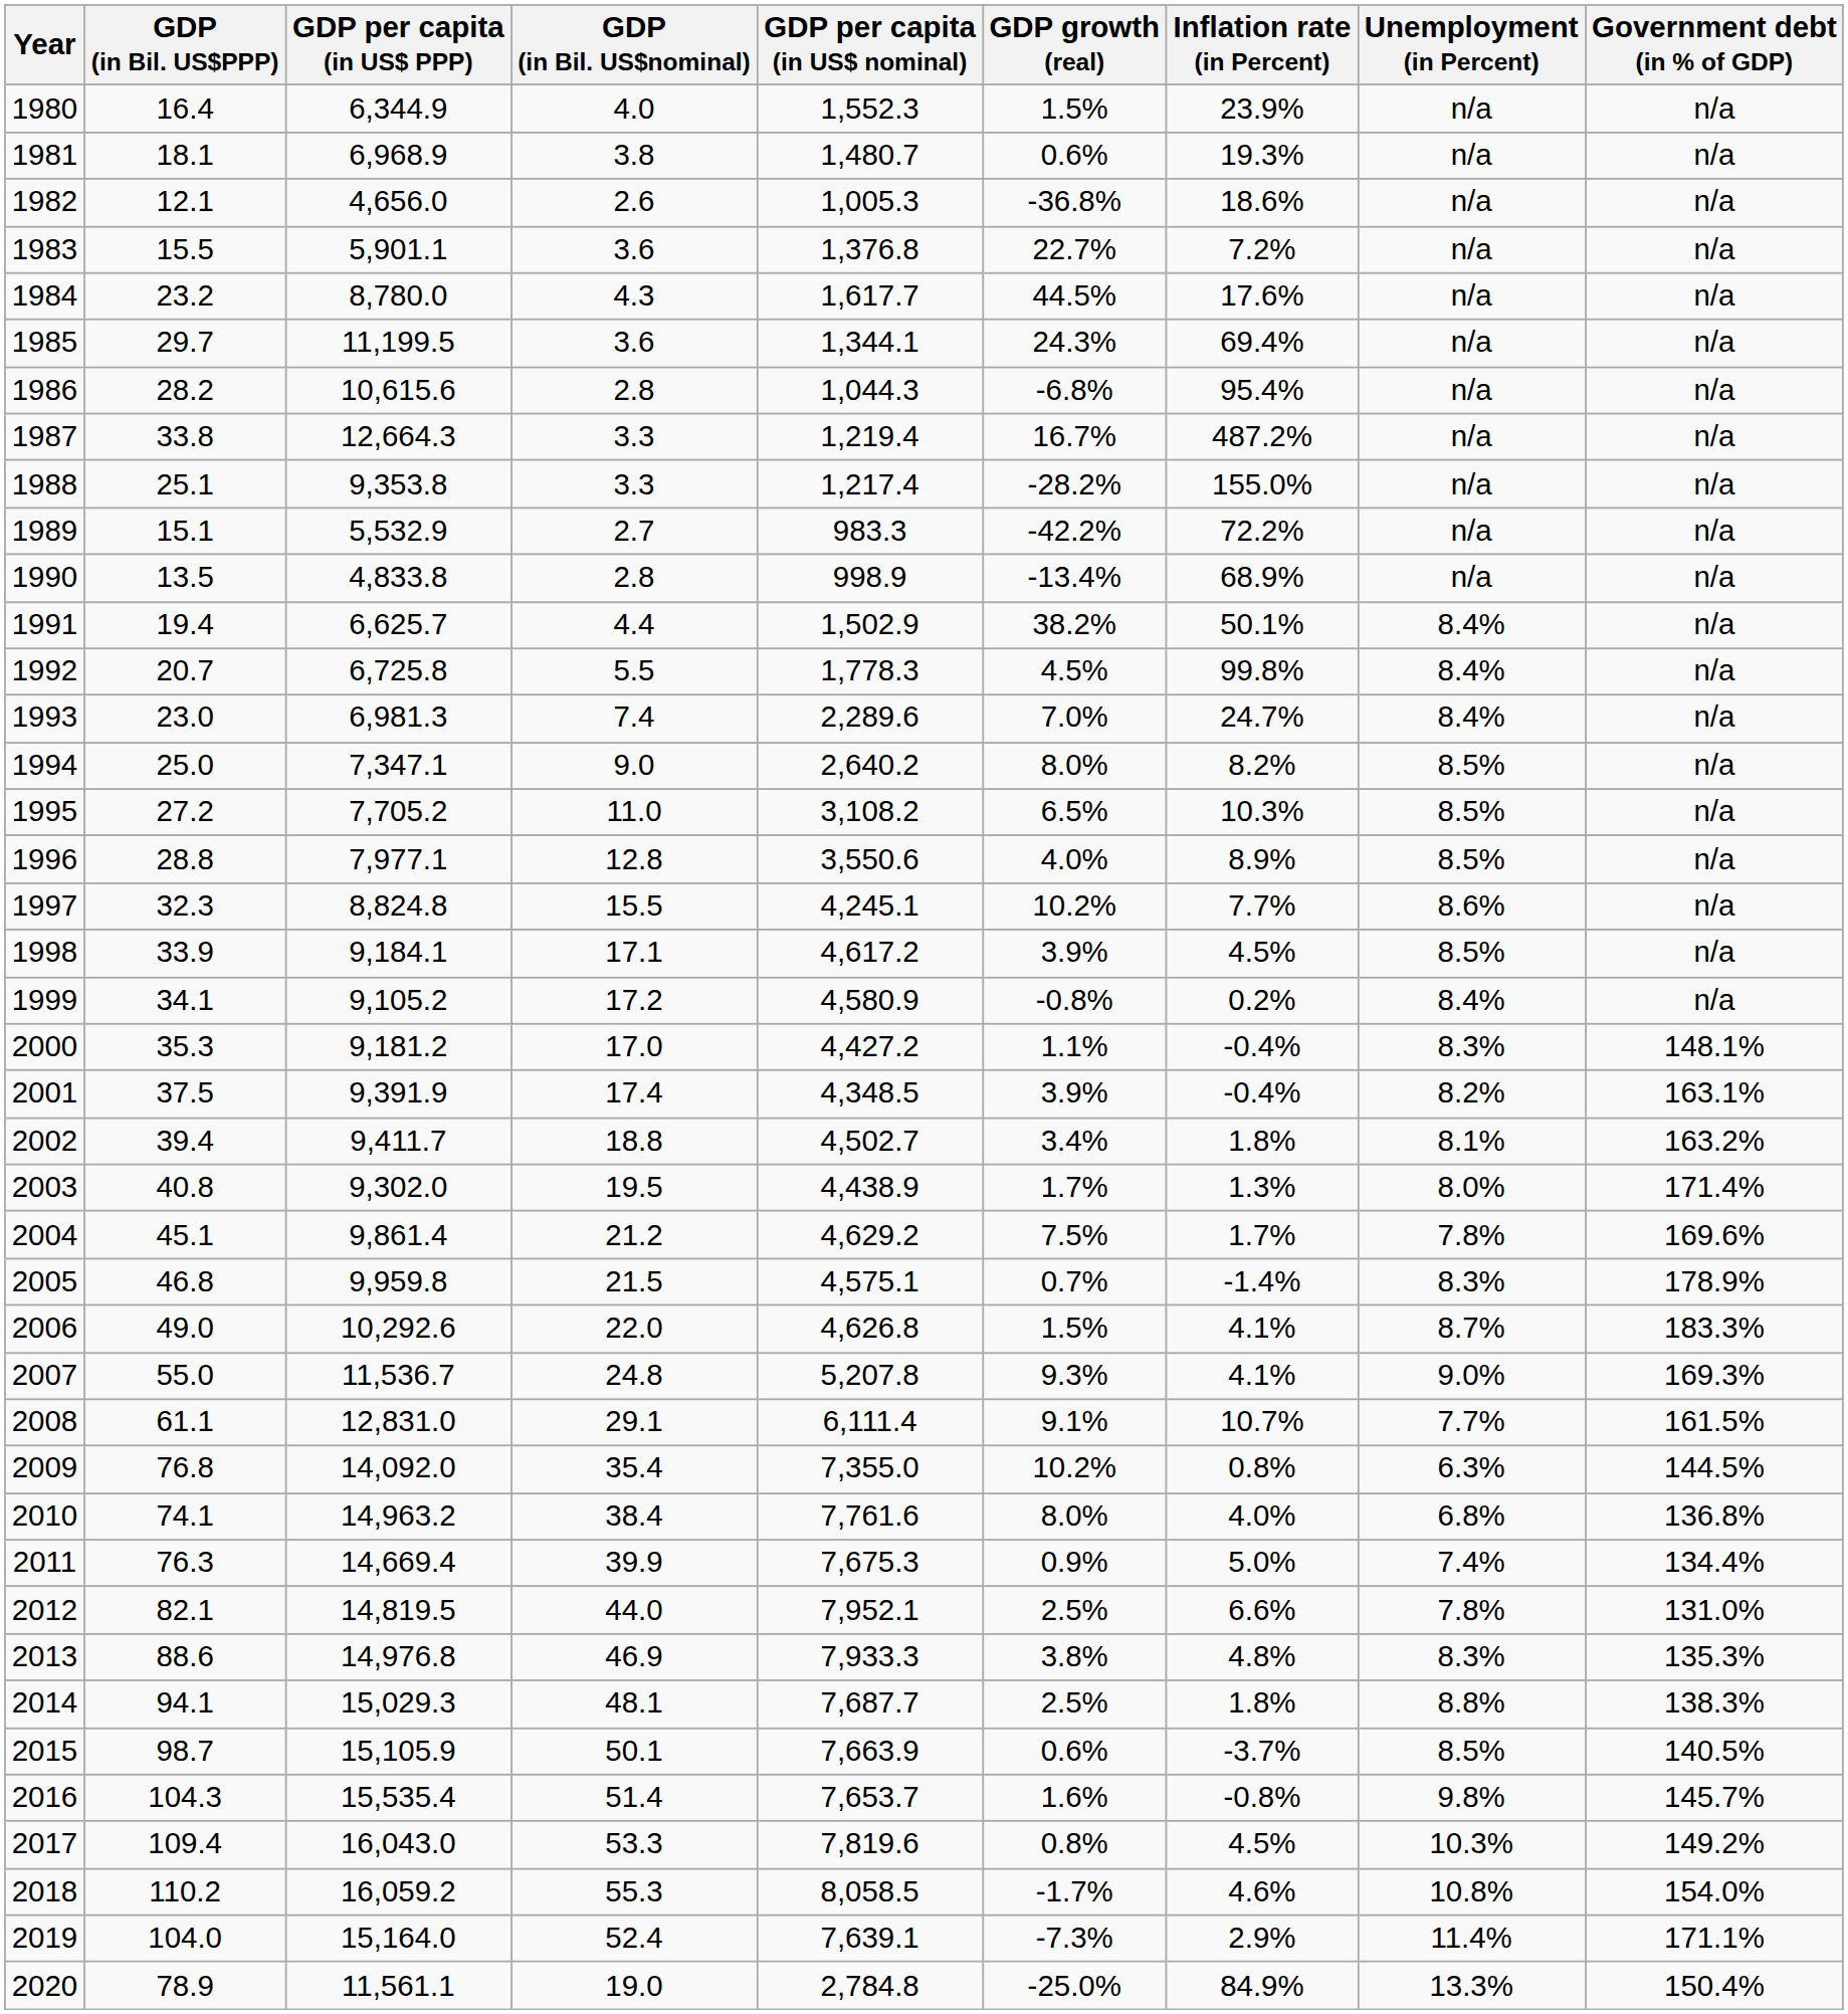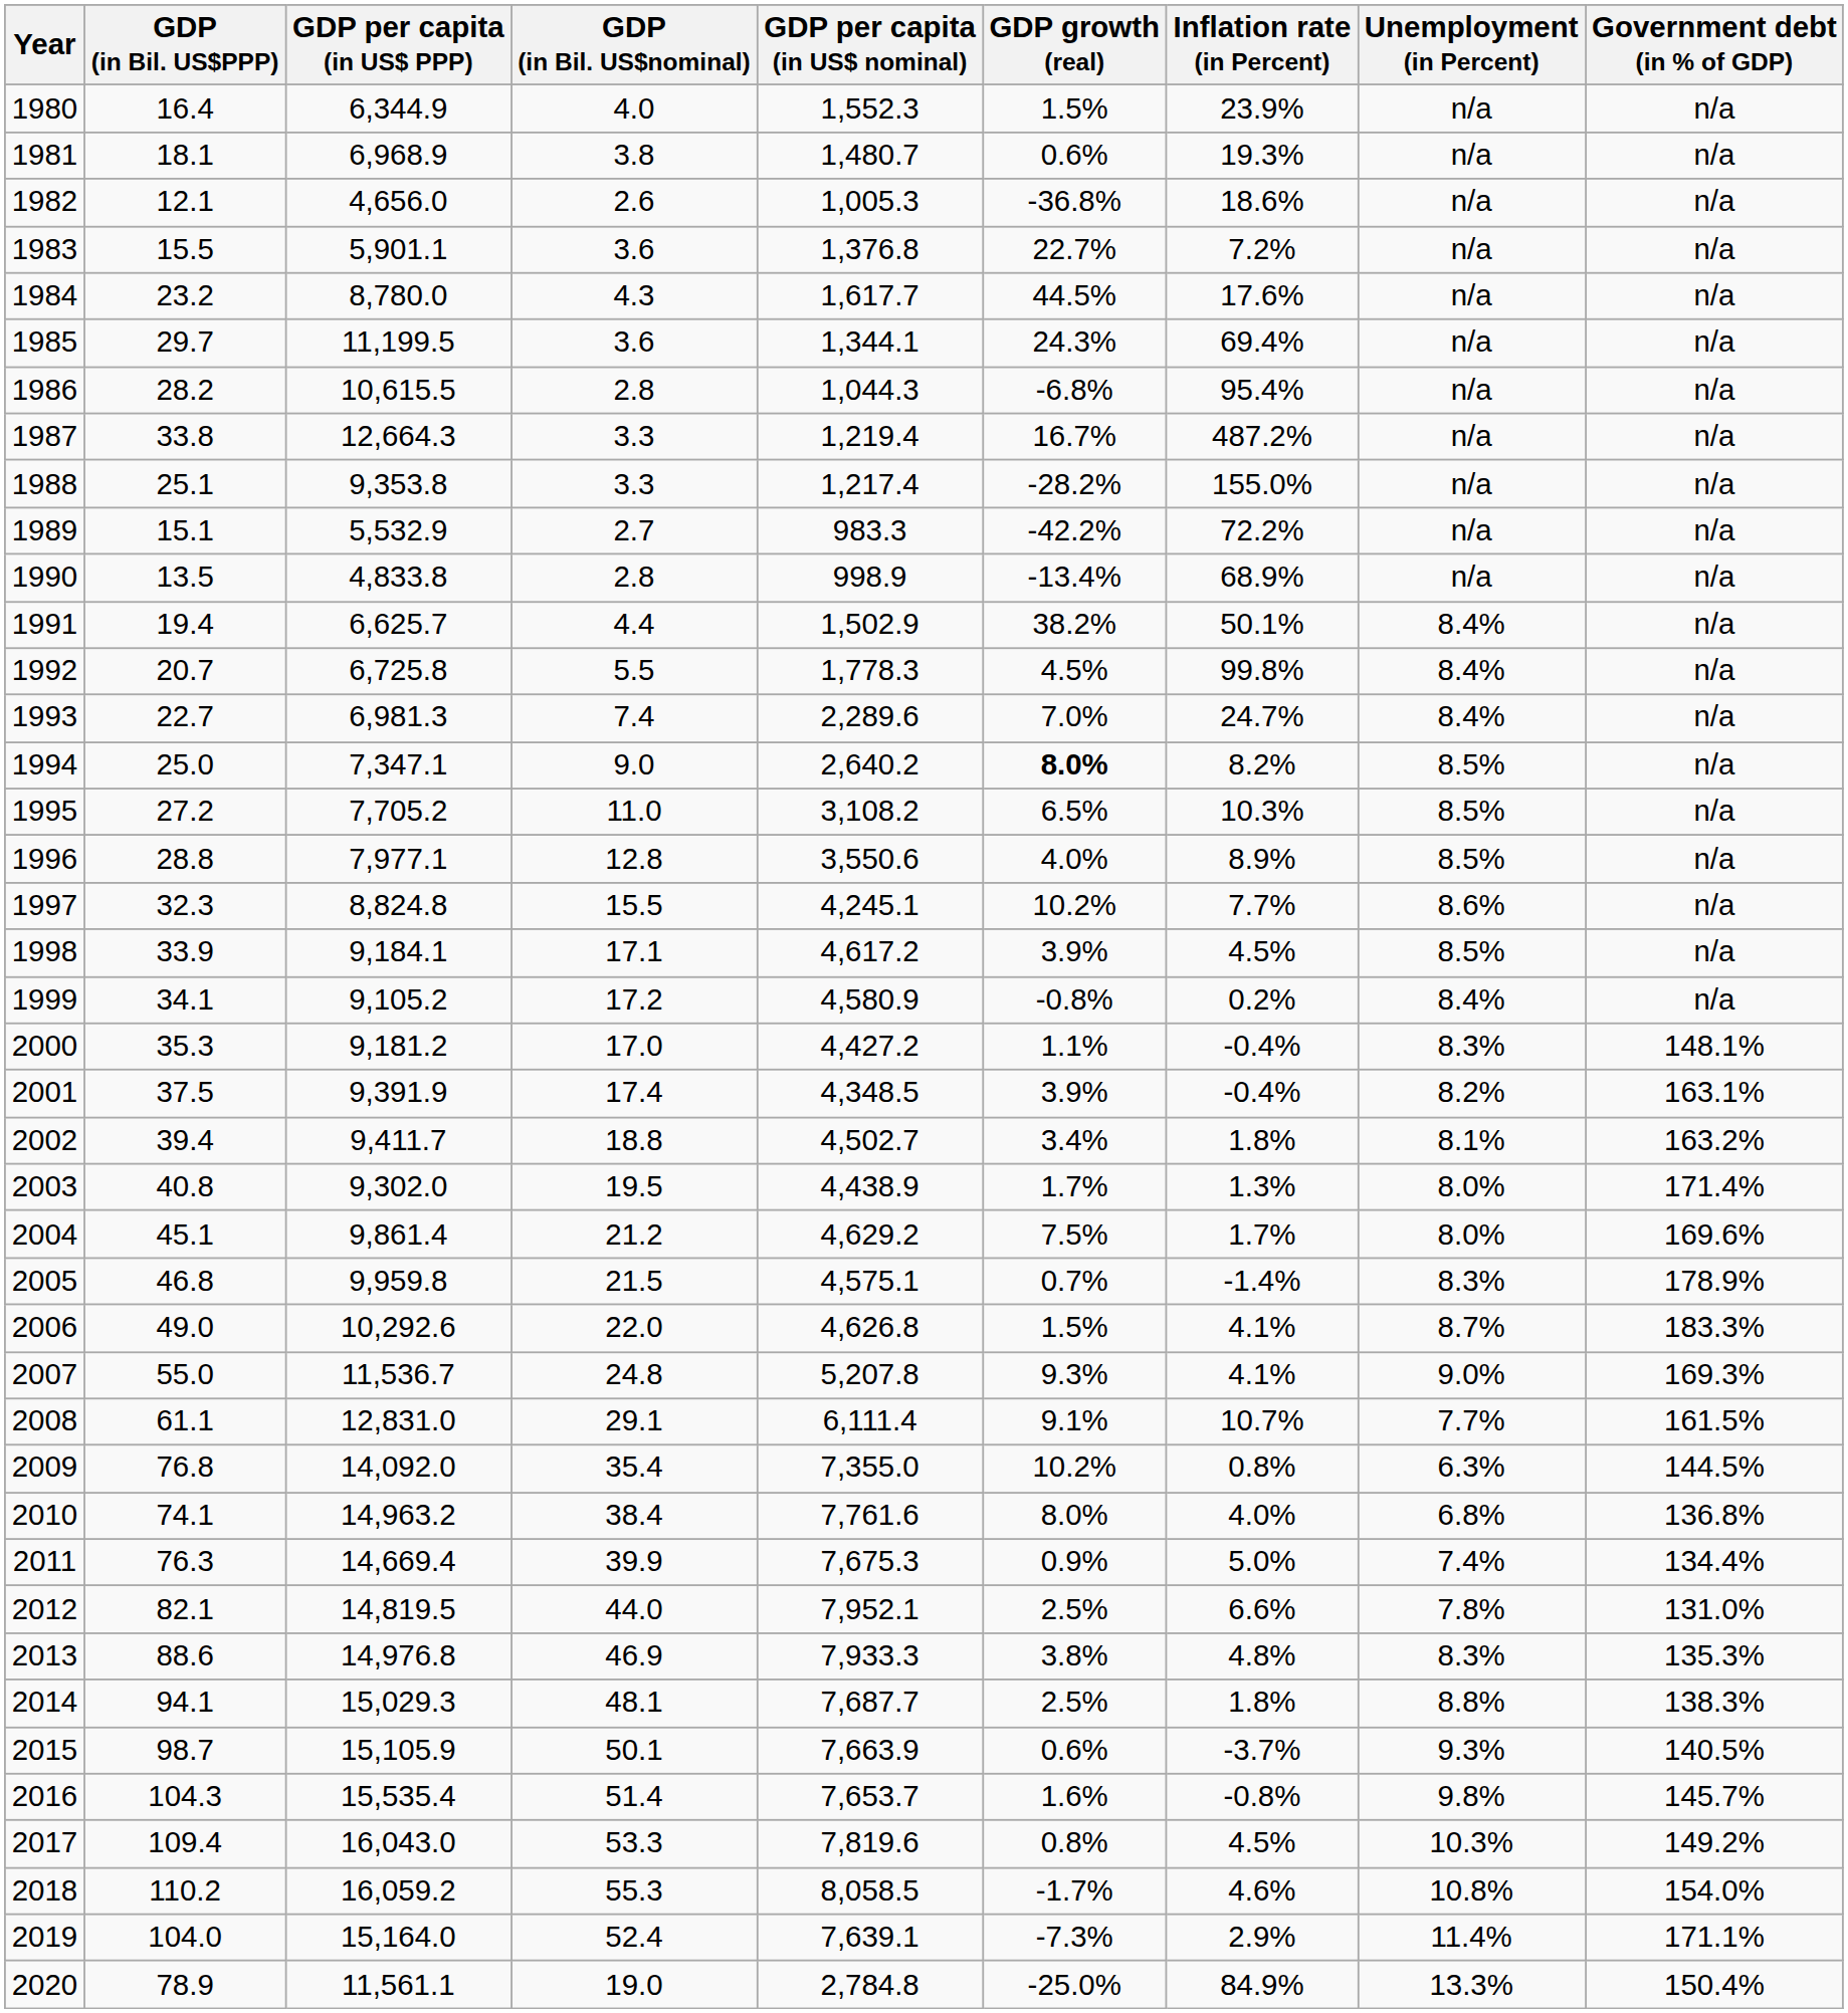 <table class="wikitable" style="text-align:center;">
 <tr>
 <th>Year</th>
 <th>GDP<br><small>(in Bil. US$PPP)</small></th>
 <th>GDP per capita<br><small>(in US$ PPP)</small></th>
 <th>GDP<br><small>(in Bil. US$nominal)</small></th>
 <th>GDP per capita<br><small>(in US$ nominal)</small></th>
 <th>GDP growth<br><small>(real)</small></th>
 <th>Inflation rate<br><small>(in Percent)</small></th>
 <th>Unemployment<br><small>(in Percent)</small></th>
 <th>Government debt<br><small>(in % of GDP)</small></th>
 </tr>
 <tr>
 <td>1980</td>
 <td>16.4</td>
 <td>6,344.9</td>
 <td>4.0</td>
 <td>1,552.3</td>
 <td>1.5%</td>
 <td>23.9%</td>
 <td>n/a</td>
 <td>n/a</td>
 </tr>
 <tr>
 <td>1981</td>
 <td>18.1</td>
 <td>6,968.9</td>
 <td>3.8</td>
 <td>1,480.7</td>
 <td>0.6%</td>
 <td>19.3%</td>
 <td>n/a</td>
 <td>n/a</td>
 </tr>
 <tr>
 <td>1982</td>
 <td>12.1</td>
 <td>4,656.0</td>
 <td>2.6</td>
 <td>1,005.3</td>
 <td>-36.8%</td>
 <td>18.6%</td>
 <td>n/a</td>
 <td>n/a</td>
 </tr>
 <tr>
 <td>1983</td>
 <td>15.5</td>
 <td>5,901.1</td>
 <td>3.6</td>
 <td>1,376.8</td>
 <td>22.7%</td>
 <td>7.2%</td>
 <td>n/a</td>
 <td>n/a</td>
 </tr>
 <tr>
 <td>1984</td>
 <td>23.2</td>
 <td>8,780.0</td>
 <td>4.3</td>
 <td>1,617.7</td>
 <td>44.5%</td>
 <td>17.6%</td>
 <td>n/a</td>
 <td>n/a</td>
 </tr>
 <tr>
 <td>1985</td>
 <td>29.7</td>
 <td>11,199.5</td>
 <td>3.6</td>
 <td>1,344.1</td>
 <td>24.3%</td>
 <td>69.4%</td>
 <td>n/a</td>
 <td>n/a</td>
 </tr>
 <tr>
 <td>1986</td>
 <td>28.2</td>
-<td>10,615.6</td>
+<td>10,615.5</td>
 <td>2.8</td>
 <td>1,044.3</td>
 <td>-6.8%</td>
 <td>95.4%</td>
 <td>n/a</td>
 <td>n/a</td>
 </tr>
 <tr>
 <td>1987</td>
 <td>33.8</td>
 <td>12,664.3</td>
 <td>3.3</td>
 <td>1,219.4</td>
 <td>16.7%</td>
 <td>487.2%</td>
 <td>n/a</td>
 <td>n/a</td>
 </tr>
 <tr>
 <td>1988</td>
 <td>25.1</td>
 <td>9,353.8</td>
 <td>3.3</td>
 <td>1,217.4</td>
 <td>-28.2%</td>
 <td>155.0%</td>
 <td>n/a</td>
 <td>n/a</td>
 </tr>
 <tr>
 <td>1989</td>
 <td>15.1</td>
 <td>5,532.9</td>
 <td>2.7</td>
 <td>983.3</td>
 <td>-42.2%</td>
 <td>72.2%</td>
 <td>n/a</td>
 <td>n/a</td>
 </tr>
 <tr>
 <td>1990</td>
 <td>13.5</td>
 <td>4,833.8</td>
 <td>2.8</td>
 <td>998.9</td>
 <td>-13.4%</td>
 <td>68.9%</td>
 <td>n/a</td>
 <td>n/a</td>
 </tr>
 <tr>
 <td>1991</td>
 <td>19.4</td>
 <td>6,625.7</td>
 <td>4.4</td>
 <td>1,502.9</td>
 <td>38.2%</td>
 <td>50.1%</td>
 <td>8.4%</td>
 <td>n/a</td>
 </tr>
 <tr>
 <td>1992</td>
 <td>20.7</td>
 <td>6,725.8</td>
 <td>5.5</td>
 <td>1,778.3</td>
 <td>4.5%</td>
 <td>99.8%</td>
 <td>8.4%</td>
 <td>n/a</td>
 </tr>
 <tr>
 <td>1993</td>
-<td>23.0</td>
+<td>22.7</td>
 <td>6,981.3</td>
 <td>7.4</td>
 <td>2,289.6</td>
 <td>7.0%</td>
 <td>24.7%</td>
 <td>8.4%</td>
 <td>n/a</td>
 </tr>
 <tr>
 <td>1994</td>
 <td>25.0</td>
 <td>7,347.1</td>
 <td>9.0</td>
 <td>2,640.2</td>
-<td>8.0%</td>
+<td><strong>8.0%</strong></td>
 <td>8.2%</td>
 <td>8.5%</td>
 <td>n/a</td>
 </tr>
 <tr>
 <td>1995</td>
 <td>27.2</td>
 <td>7,705.2</td>
 <td>11.0</td>
 <td>3,108.2</td>
 <td>6.5%</td>
 <td>10.3%</td>
 <td>8.5%</td>
 <td>n/a</td>
 </tr>
 <tr>
 <td>1996</td>
 <td>28.8</td>
 <td>7,977.1</td>
 <td>12.8</td>
 <td>3,550.6</td>
 <td>4.0%</td>
 <td>8.9%</td>
 <td>8.5%</td>
 <td>n/a</td>
 </tr>
 <tr>
 <td>1997</td>
 <td>32.3</td>
 <td>8,824.8</td>
 <td>15.5</td>
 <td>4,245.1</td>
 <td>10.2%</td>
 <td>7.7%</td>
 <td>8.6%</td>
 <td>n/a</td>
 </tr>
 <tr>
 <td>1998</td>
 <td>33.9</td>
 <td>9,184.1</td>
 <td>17.1</td>
 <td>4,617.2</td>
 <td>3.9%</td>
 <td>4.5%</td>
 <td>8.5%</td>
 <td>n/a</td>
 </tr>
 <tr>
 <td>1999</td>
 <td>34.1</td>
 <td>9,105.2</td>
 <td>17.2</td>
 <td>4,580.9</td>
 <td>-0.8%</td>
 <td>0.2%</td>
 <td>8.4%</td>
 <td>n/a</td>
 </tr>
 <tr>
 <td>2000</td>
 <td>35.3</td>
 <td>9,181.2</td>
 <td>17.0</td>
 <td>4,427.2</td>
 <td>1.1%</td>
 <td>-0.4%</td>
 <td>8.3%</td>
 <td>148.1%</td>
 </tr>
 <tr>
 <td>2001</td>
 <td>37.5</td>
 <td>9,391.9</td>
 <td>17.4</td>
 <td>4,348.5</td>
 <td>3.9%</td>
 <td>-0.4%</td>
 <td>8.2%</td>
 <td>163.1%</td>
 </tr>
 <tr>
 <td>2002</td>
 <td>39.4</td>
 <td>9,411.7</td>
 <td>18.8</td>
 <td>4,502.7</td>
 <td>3.4%</td>
 <td>1.8%</td>
 <td>8.1%</td>
 <td>163.2%</td>
 </tr>
 <tr>
 <td>2003</td>
 <td>40.8</td>
 <td>9,302.0</td>
 <td>19.5</td>
 <td>4,438.9</td>
 <td>1.7%</td>
 <td>1.3%</td>
 <td>8.0%</td>
 <td>171.4%</td>
 </tr>
 <tr>
 <td>2004</td>
 <td>45.1</td>
 <td>9,861.4</td>
 <td>21.2</td>
 <td>4,629.2</td>
 <td>7.5%</td>
 <td>1.7%</td>
-<td>7.8%</td>
+<td>8.0%</td>
 <td>169.6%</td>
 </tr>
 <tr>
 <td>2005</td>
 <td>46.8</td>
 <td>9,959.8</td>
 <td>21.5</td>
 <td>4,575.1</td>
 <td>0.7%</td>
 <td>-1.4%</td>
 <td>8.3%</td>
 <td>178.9%</td>
 </tr>
 <tr>
 <td>2006</td>
 <td>49.0</td>
 <td>10,292.6</td>
 <td>22.0</td>
 <td>4,626.8</td>
 <td>1.5%</td>
 <td>4.1%</td>
 <td>8.7%</td>
 <td>183.3%</td>
 </tr>
 <tr>
 <td>2007</td>
 <td>55.0</td>
 <td>11,536.7</td>
 <td>24.8</td>
 <td>5,207.8</td>
 <td>9.3%</td>
 <td>4.1%</td>
 <td>9.0%</td>
 <td>169.3%</td>
 </tr>
 <tr>
 <td>2008</td>
 <td>61.1</td>
 <td>12,831.0</td>
 <td>29.1</td>
 <td>6,111.4</td>
 <td>9.1%</td>
 <td>10.7%</td>
 <td>7.7%</td>
 <td>161.5%</td>
 </tr>
 <tr>
 <td>2009</td>
 <td>76.8</td>
 <td>14,092.0</td>
 <td>35.4</td>
 <td>7,355.0</td>
 <td>10.2%</td>
 <td>0.8%</td>
 <td>6.3%</td>
 <td>144.5%</td>
 </tr>
 <tr>
 <td>2010</td>
 <td>74.1</td>
 <td>14,963.2</td>
 <td>38.4</td>
 <td>7,761.6</td>
 <td>8.0%</td>
 <td>4.0%</td>
 <td>6.8%</td>
 <td>136.8%</td>
 </tr>
 <tr>
 <td>2011</td>
 <td>76.3</td>
 <td>14,669.4</td>
 <td>39.9</td>
 <td>7,675.3</td>
 <td>0.9%</td>
 <td>5.0%</td>
 <td>7.4%</td>
 <td>134.4%</td>
 </tr>
 <tr>
 <td>2012</td>
 <td>82.1</td>
 <td>14,819.5</td>
 <td>44.0</td>
 <td>7,952.1</td>
 <td>2.5%</td>
 <td>6.6%</td>
 <td>7.8%</td>
 <td>131.0%</td>
 </tr>
 <tr>
 <td>2013</td>
 <td>88.6</td>
 <td>14,976.8</td>
 <td>46.9</td>
 <td>7,933.3</td>
 <td>3.8%</td>
 <td>4.8%</td>
 <td>8.3%</td>
 <td>135.3%</td>
 </tr>
 <tr>
 <td>2014</td>
 <td>94.1</td>
 <td>15,029.3</td>
 <td>48.1</td>
 <td>7,687.7</td>
 <td>2.5%</td>
 <td>1.8%</td>
 <td>8.8%</td>
 <td>138.3%</td>
 </tr>
 <tr>
 <td>2015</td>
 <td>98.7</td>
 <td>15,105.9</td>
 <td>50.1</td>
 <td>7,663.9</td>
 <td>0.6%</td>
 <td>-3.7%</td>
-<td>8.5%</td>
+<td>9.3%</td>
 <td>140.5%</td>
 </tr>
 <tr>
 <td>2016</td>
 <td>104.3</td>
 <td>15,535.4</td>
 <td>51.4</td>
 <td>7,653.7</td>
 <td>1.6%</td>
 <td>-0.8%</td>
 <td>9.8%</td>
 <td>145.7%</td>
 </tr>
 <tr>
 <td>2017</td>
 <td>109.4</td>
 <td>16,043.0</td>
 <td>53.3</td>
 <td>7,819.6</td>
 <td>0.8%</td>
 <td>4.5%</td>
 <td>10.3%</td>
 <td>149.2%</td>
 </tr>
 <tr>
 <td>2018</td>
 <td>110.2</td>
 <td>16,059.2</td>
 <td>55.3</td>
 <td>8,058.5</td>
 <td>-1.7%</td>
 <td>4.6%</td>
 <td>10.8%</td>
 <td>154.0%</td>
 </tr>
 <tr>
 <td>2019</td>
 <td>104.0</td>
 <td>15,164.0</td>
 <td>52.4</td>
 <td>7,639.1</td>
 <td>-7.3%</td>
 <td>2.9%</td>
 <td>11.4%</td>
 <td>171.1%</td>
 </tr>
 <tr>
 <td>2020</td>
 <td>78.9</td>
 <td>11,561.1</td>
 <td>19.0</td>
 <td>2,784.8</td>
 <td>-25.0%</td>
 <td>84.9%</td>
 <td>13.3%</td>
 <td>150.4%</td>
 </tr>
 </table>
